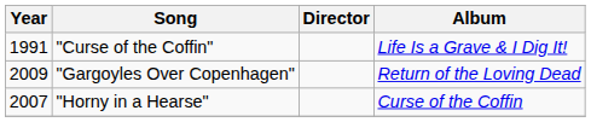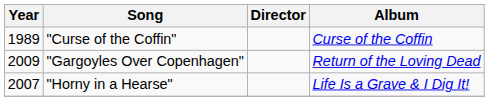 <table class="wikitable">
 <tr>
 <th>Year</th>
 <th>Song</th>
 <th>Director</th>
 <th>Album</th>
 </tr>
 <tr>
-<td>1991</td>
+<td>1989</td>
 <td>"Curse of the Coffin"</td>
 <td></td>
-<td><em><a href='#'>Life Is a Grave & I Dig It!</a></em></td>
+<td><em><a href='#'>Curse of the Coffin</a></em></td>
 </tr>
 <tr>
 <td>2009</td>
 <td>"Gargoyles Over Copenhagen"</td>
 <td></td>
 <td><em><a href='#'>Return of the Loving Dead</a></em></td>
 </tr>
 <tr>
 <td>2007</td>
 <td>"Horny in a Hearse"</td>
 <td></td>
-<td><em><a href='#'>Curse of the Coffin</a></em></td>
+<td><em><a href='#'>Life Is a Grave & I Dig It!</a></em></td>
 </tr>
 <tr>
 </tr>
 </table>
